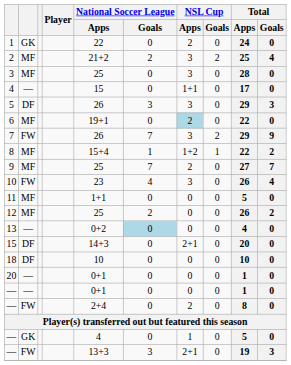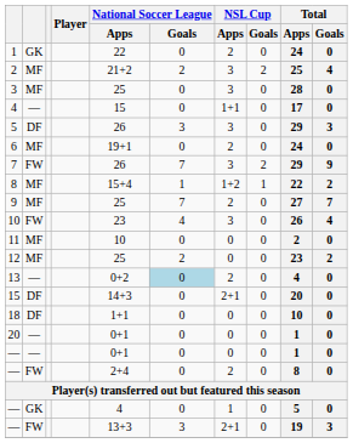 <table class="wikitable sortable" style="text-align:center">
 <tr>
 <th rowspan="2"></th>
 <th rowspan="2"></th>
 <th rowspan="2"></th>
 <th rowspan="2">Player</th>
 <th colspan="2"><a href='#'>National Soccer League</a></th>
 <th colspan="2"><a href='#'>NSL Cup</a></th>
 <th colspan="2">Total</th>
 </tr>
 <tr>
 <th>Apps</th>
 <th>Goals</th>
 <th>Apps</th>
 <th>Goals</th>
 <th>Apps</th>
 <th>Goals</th>
 </tr>
 <tr>
 <td>1</td>
 <td>GK</td>
 <td></td>
 <td align="left"><br></td>
 <td>22</td>
 <td>0<br></td>
 <td>2</td>
 <td>0<br></td>
 <th>24</th>
 <th>0</th>
 </tr>
 <tr>
 <td>2</td>
 <td>MF</td>
 <td></td>
 <td align="left"><br></td>
 <td>21+2</td>
 <td>2<br></td>
 <td>3</td>
 <td>2<br></td>
 <th>25</th>
 <th>4</th>
 </tr>
 <tr>
 <td>3</td>
 <td>MF</td>
 <td></td>
 <td align="left"><br></td>
 <td>25</td>
 <td>0<br></td>
 <td>3</td>
 <td>0<br></td>
 <th>28</th>
 <th>0</th>
 </tr>
 <tr>
 <td>4</td>
 <td>—</td>
 <td></td>
 <td align="left"><br></td>
 <td>15</td>
 <td>0<br></td>
 <td>1+1</td>
 <td>0<br></td>
 <th>17</th>
 <th>0</th>
 </tr>
 <tr>
 <td>5</td>
 <td>DF</td>
 <td></td>
 <td align="left"><br></td>
 <td>26</td>
 <td>3<br></td>
 <td>3</td>
 <td>0<br></td>
 <th>29</th>
 <th>3</th>
 </tr>
 <tr>
 <td>6</td>
 <td>MF</td>
 <td></td>
 <td align="left"><br></td>
 <td>19+1</td>
 <td>0<br></td>
-<td style="background: lightblue;">2</td>
+<td>2</td>
 <td>0<br></td>
-<th>22</th>
+<th>24</th>
 <th>0</th>
 </tr>
 <tr>
 <td>7</td>
 <td>FW</td>
 <td></td>
 <td align="left"><br></td>
 <td>26</td>
 <td>7<br></td>
 <td>3</td>
 <td>2<br></td>
 <th>29</th>
 <th>9</th>
 </tr>
 <tr>
 <td>8</td>
 <td>MF</td>
 <td></td>
 <td align="left"><br></td>
 <td>15+4</td>
 <td>1<br></td>
 <td>1+2</td>
 <td>1<br></td>
 <th>22</th>
 <th>2</th>
 </tr>
 <tr>
 <td>9</td>
 <td>MF</td>
 <td></td>
 <td align="left"><br></td>
 <td>25</td>
 <td>7<br></td>
 <td>2</td>
 <td>0<br></td>
 <th>27</th>
 <th>7</th>
 </tr>
 <tr>
 <td>10</td>
 <td>FW</td>
 <td></td>
 <td align="left"><br></td>
 <td>23</td>
 <td>4<br></td>
 <td>3</td>
 <td>0<br></td>
 <th>26</th>
 <th>4</th>
 </tr>
 <tr>
 <td>11</td>
 <td>MF</td>
 <td></td>
 <td align="left"><br></td>
-<td>1+1</td>
+<td>10</td>
 <td>0<br></td>
 <td>0</td>
 <td>0<br></td>
-<th>5</th>
+<th>2</th>
 <th>0</th>
 </tr>
 <tr>
 <td>12</td>
 <td>MF</td>
 <td></td>
 <td align="left"><br></td>
 <td>25</td>
 <td>2<br></td>
 <td>0</td>
 <td>0<br></td>
-<th>26</th>
+<th>23</th>
 <th>2</th>
 </tr>
 <tr>
 <td>13</td>
 <td>—</td>
 <td></td>
 <td align="left"><br></td>
 <td>0+2</td>
 <td style="background: lightblue;">0<br></td>
-<td>0</td>
+<td>2</td>
 <td>0<br></td>
 <th>4</th>
 <th>0</th>
 </tr>
 <tr>
 <td>15</td>
 <td>DF</td>
 <td></td>
 <td align="left"><br></td>
 <td>14+3</td>
 <td>0<br></td>
 <td>2+1</td>
 <td>0<br></td>
 <th>20</th>
 <th>0</th>
 </tr>
 <tr>
 <td>18</td>
 <td>DF</td>
 <td></td>
 <td align="left"><br></td>
-<td>10</td>
+<td>1+1</td>
 <td>0<br></td>
 <td>0</td>
 <td>0<br></td>
 <th>10</th>
 <th>0</th>
 </tr>
 <tr>
 <td>20</td>
 <td>—</td>
 <td></td>
 <td align="left"><br></td>
 <td>0+1</td>
 <td>0<br></td>
 <td>0</td>
 <td>0<br></td>
 <th>1</th>
 <th>0</th>
 </tr>
 <tr>
 <td>—</td>
 <td>—</td>
 <td></td>
 <td align="left"><br></td>
 <td>0+1</td>
 <td>0<br></td>
 <td>0</td>
 <td>0<br></td>
 <th>1</th>
 <th>0</th>
 </tr>
 <tr>
 <td>—</td>
 <td>FW</td>
 <td></td>
 <td align="left"><br></td>
 <td>2+4</td>
 <td>0<br></td>
 <td>2</td>
 <td>0<br></td>
 <th>8</th>
 <th>0</th>
 </tr>
 <tr>
 <th colspan="10">Player(s) transferred out but featured this season</th>
 </tr>
 <tr>
 <td>—</td>
 <td>GK</td>
 <td></td>
 <td align="left"><br></td>
 <td>4</td>
 <td>0<br></td>
 <td>1</td>
 <td>0<br></td>
 <th>5</th>
 <th>0</th>
 </tr>
 <tr>
 <td>—</td>
 <td>FW</td>
 <td></td>
 <td align="left"><br></td>
 <td>13+3</td>
 <td>3<br></td>
 <td>2+1</td>
 <td>0<br></td>
 <th>19</th>
 <th>3</th>
 </tr>
 <tr>
 </tr>
 </table>
